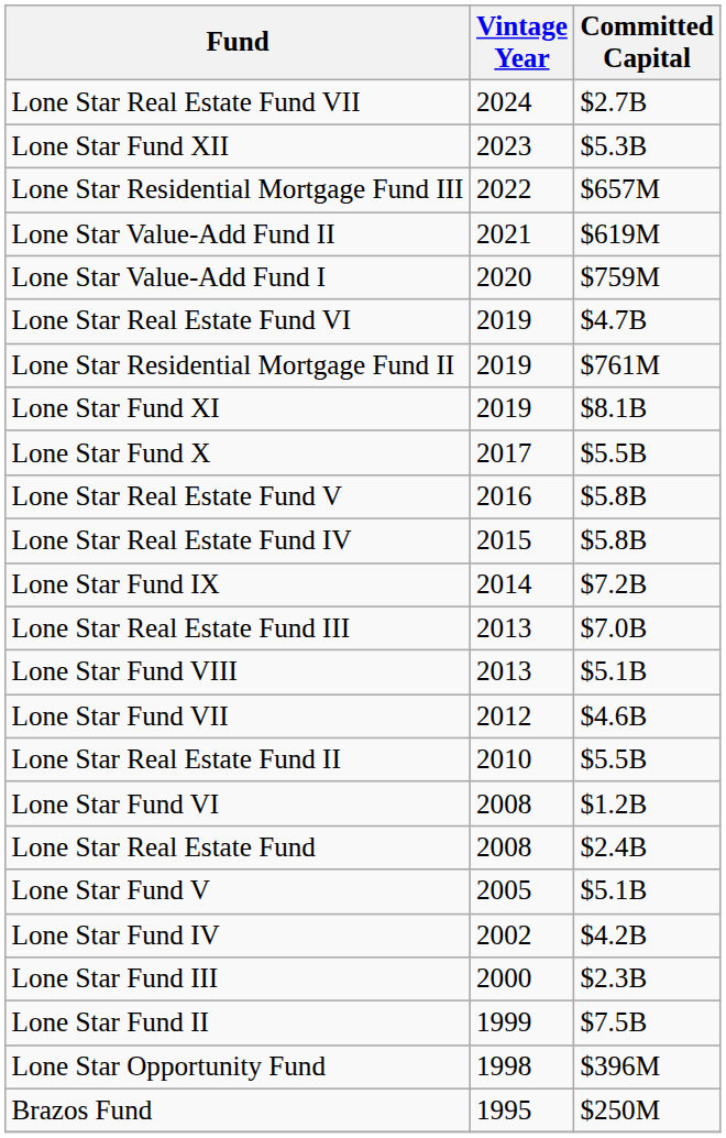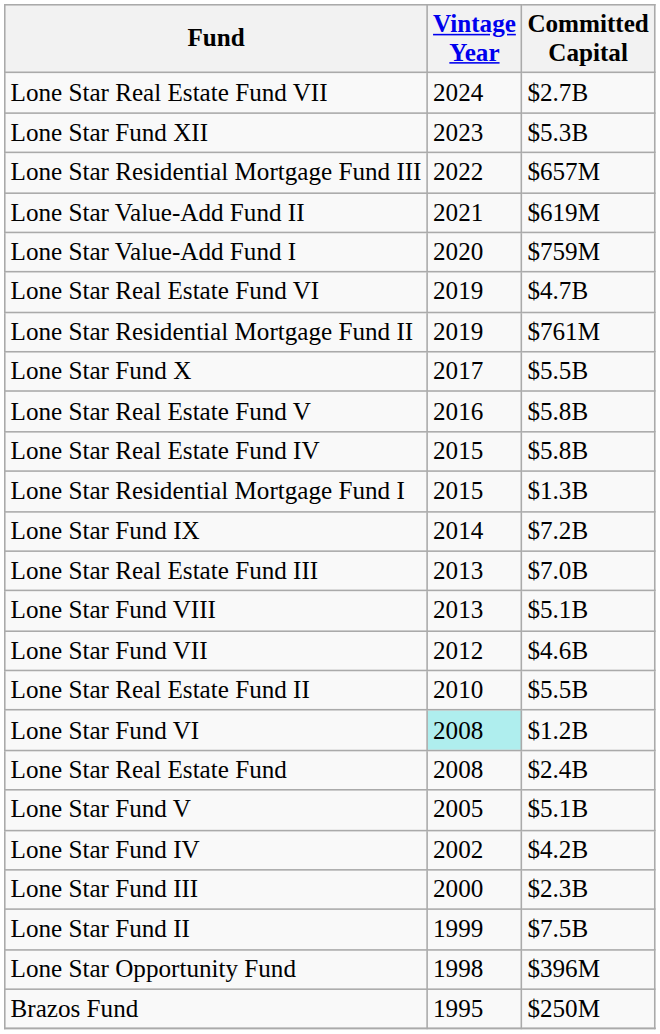 <table class="wikitable">
 <tr>
 <th>Fund</th>
 <th><a href='#'>Vintage<br>Year</a></th>
 <th>Committed<br>Capital</th>
 </tr>
 <tr>
 <td>Lone Star Real Estate Fund VII</td>
 <td>2024</td>
 <td>$2.7B</td>
 </tr>
 <tr>
 <td>Lone Star Fund XII</td>
 <td>2023</td>
 <td>$5.3B</td>
 </tr>
 <tr>
 <td>Lone Star Residential Mortgage Fund III</td>
 <td>2022</td>
 <td>$657M</td>
 </tr>
 <tr>
 <td>Lone Star Value-Add Fund II</td>
 <td>2021</td>
 <td>$619M</td>
 </tr>
 <tr>
 <td>Lone Star Value-Add Fund I</td>
 <td>2020</td>
 <td>$759M</td>
 </tr>
 <tr>
 <td>Lone Star Real Estate Fund VI</td>
 <td>2019</td>
 <td>$4.7B</td>
 </tr>
 <tr>
 <td>Lone Star Residential Mortgage Fund II</td>
 <td>2019</td>
 <td>$761M</td>
 </tr>
 <tr>
-<td>Lone Star Fund XI</td>
-<td>2019</td>
-<td>$8.1B</td>
-</tr>
-<tr>
 <td>Lone Star Fund X</td>
 <td>2017</td>
 <td>$5.5B</td>
 </tr>
 <tr>
 <td>Lone Star Real Estate Fund V</td>
 <td>2016</td>
 <td>$5.8B</td>
 </tr>
 <tr>
 <td>Lone Star Real Estate Fund IV</td>
 <td>2015</td>
 <td>$5.8B</td>
+</tr>
+<tr>
+<td>Lone Star Residential Mortgage Fund I</td>
+<td>2015</td>
+<td>$1.3B</td>
 </tr>
 <tr>
 <td>Lone Star Fund IX</td>
 <td>2014</td>
 <td>$7.2B</td>
 </tr>
 <tr>
 <td>Lone Star Real Estate Fund III</td>
 <td>2013</td>
 <td>$7.0B</td>
 </tr>
 <tr>
 <td>Lone Star Fund VIII</td>
 <td>2013</td>
 <td>$5.1B</td>
 </tr>
 <tr>
 <td>Lone Star Fund VII</td>
 <td>2012</td>
 <td>$4.6B</td>
 </tr>
 <tr>
 <td>Lone Star Real Estate Fund II</td>
 <td>2010</td>
 <td>$5.5B</td>
 </tr>
 <tr>
 <td>Lone Star Fund VI</td>
-<td>2008</td>
+<td style="background: paleturquoise;">2008</td>
 <td>$1.2B</td>
 </tr>
 <tr>
 <td>Lone Star Real Estate Fund</td>
 <td>2008</td>
 <td>$2.4B</td>
 </tr>
 <tr>
 <td>Lone Star Fund V</td>
 <td>2005</td>
 <td>$5.1B</td>
 </tr>
 <tr>
 <td>Lone Star Fund IV</td>
 <td>2002</td>
 <td>$4.2B</td>
 </tr>
 <tr>
 <td>Lone Star Fund III</td>
 <td>2000</td>
 <td>$2.3B</td>
 </tr>
 <tr>
 <td>Lone Star Fund II</td>
 <td>1999</td>
 <td>$7.5B</td>
 </tr>
 <tr>
 <td>Lone Star Opportunity Fund</td>
 <td>1998</td>
 <td>$396M</td>
 </tr>
 <tr>
 <td>Brazos Fund</td>
 <td>1995</td>
 <td>$250M</td>
 </tr>
 <tr>
 </tr>
 </table>
